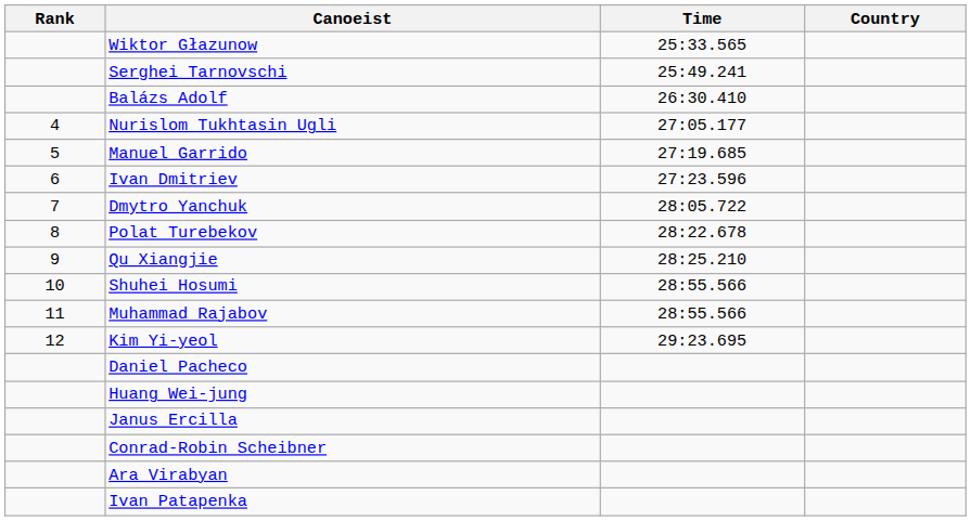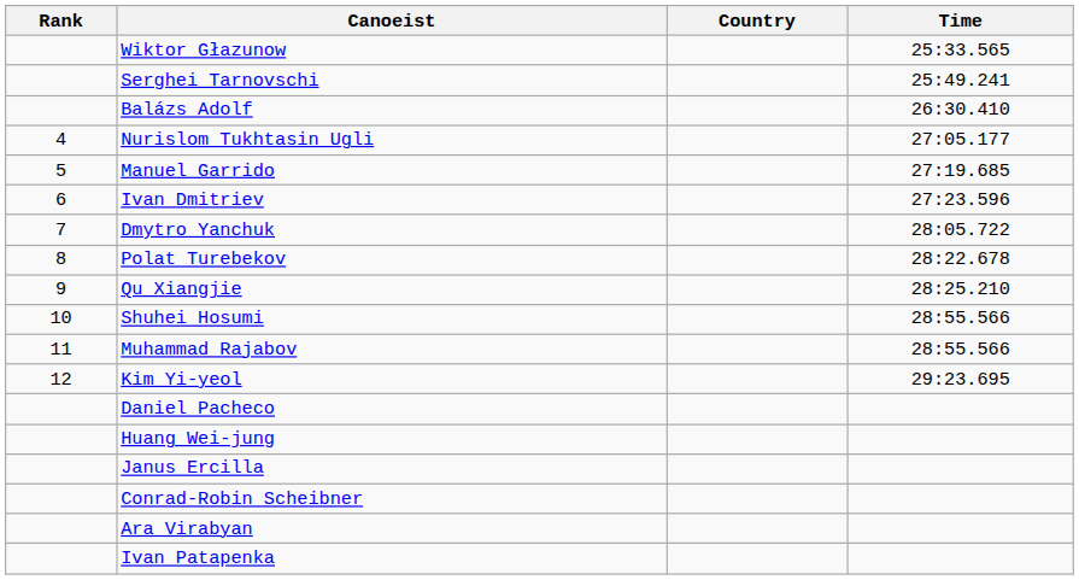 <table class="wikitable" style="text-align:center;width: 60%">
 <tr>
 <th>Rank</th>
 <th>Canoeist</th>
+<th>Country</th>
 <th>Time</th>
-<th>Country</th>
 </tr>
 <tr>
 <td></td>
 <td align="left"><a href='#'>Wiktor Głazunow</a></td>
+<td align="left"></td>
 <td>25:33.565</td>
-<td align="left"></td>
 </tr>
 <tr>
 <td></td>
 <td align="left"><a href='#'>Serghei Tarnovschi</a></td>
+<td align="left"></td>
 <td>25:49.241</td>
-<td align="left"></td>
 </tr>
 <tr>
 <td></td>
 <td align="left"><a href='#'>Balázs Adolf</a></td>
+<td align="left"></td>
 <td>26:30.410</td>
-<td align="left"></td>
 </tr>
 <tr>
 <td>4</td>
 <td align="left"><a href='#'>Nurislom Tukhtasin Ugli</a></td>
+<td align="left"></td>
 <td>27:05.177</td>
-<td align="left"></td>
 </tr>
 <tr>
 <td>5</td>
 <td align="left"><a href='#'>Manuel Garrido</a></td>
+<td align="left"></td>
 <td>27:19.685</td>
-<td align="left"></td>
 </tr>
 <tr>
 <td>6</td>
 <td align="left"><a href='#'>Ivan Dmitriev</a></td>
+<td align="left"></td>
 <td>27:23.596</td>
-<td align="left"></td>
 </tr>
 <tr>
 <td>7</td>
 <td align="left"><a href='#'>Dmytro Yanchuk</a></td>
+<td align="left"></td>
 <td>28:05.722</td>
-<td align="left"></td>
 </tr>
 <tr>
 <td>8</td>
 <td align="left"><a href='#'>Polat Turebekov</a></td>
+<td align="left"></td>
 <td>28:22.678</td>
-<td align="left"></td>
 </tr>
 <tr>
 <td>9</td>
 <td align="left"><a href='#'>Qu Xiangjie</a></td>
+<td align="left"></td>
 <td>28:25.210</td>
-<td align="left"></td>
 </tr>
 <tr>
 <td>10</td>
 <td align="left"><a href='#'>Shuhei Hosumi</a></td>
+<td align="left"></td>
 <td>28:55.566</td>
-<td align="left"></td>
 </tr>
 <tr>
 <td>11</td>
 <td align="left"><a href='#'>Muhammad Rajabov</a></td>
+<td align="left"></td>
 <td>28:55.566</td>
-<td align="left"></td>
 </tr>
 <tr>
 <td>12</td>
 <td align="left"><a href='#'>Kim Yi-yeol</a></td>
+<td align="left"></td>
 <td>29:23.695</td>
-<td align="left"></td>
 </tr>
 <tr>
 <td></td>
 <td align="left"><a href='#'>Daniel Pacheco</a></td>
+<td align="left"></td>
 <td></td>
-<td align="left"></td>
 </tr>
 <tr>
 <td></td>
 <td align="left"><a href='#'>Huang Wei-jung</a></td>
+<td align="left"></td>
 <td></td>
-<td align="left"></td>
 </tr>
 <tr>
 <td></td>
 <td align="left"><a href='#'>Janus Ercilla</a></td>
+<td align="left"></td>
 <td></td>
-<td align="left"></td>
 </tr>
 <tr>
 <td></td>
 <td align="left"><a href='#'>Conrad-Robin Scheibner</a></td>
+<td align="left"></td>
 <td></td>
-<td align="left"></td>
 </tr>
 <tr>
 <td></td>
 <td align="left"><a href='#'>Ara Virabyan</a></td>
+<td align="left"></td>
 <td></td>
-<td align="left"></td>
 </tr>
 <tr>
 <td></td>
 <td align="left"><a href='#'>Ivan Patapenka</a></td>
+<td align="left"></td>
 <td></td>
-<td align="left"></td>
 </tr>
 </table>
